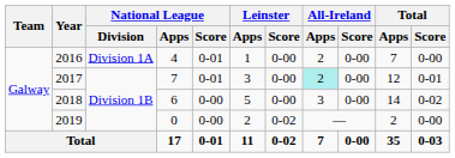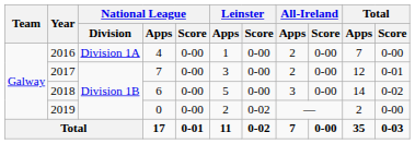 <table class="wikitable" style="text-align:center">
 <tr>
 <th rowspan="2">Team</th>
 <th rowspan="2">Year</th>
 <th colspan="3"><a href='#'>National League</a></th>
 <th colspan="2"><a href='#'>Leinster</a></th>
 <th colspan="2"><a href='#'>All-Ireland</a></th>
 <th colspan="2">Total</th>
 </tr>
 <tr>
 <th>Division</th>
 <th>Apps</th>
 <th>Score</th>
 <th>Apps</th>
 <th>Score</th>
 <th>Apps</th>
 <th>Score</th>
 <th>Apps</th>
 <th>Score</th>
 </tr>
 <tr>
 <td rowspan="4"><a href='#'>Galway</a></td>
 <td>2016</td>
 <td rowspan="1"><a href='#'>Division 1A</a></td>
 <td>4</td>
-<td>0-01</td>
+<td>0-00</td>
 <td>1</td>
 <td>0-00</td>
 <td>2</td>
 <td>0-00</td>
 <td>7</td>
 <td>0-00</td>
 </tr>
 <tr>
 <td>2017</td>
 <td rowspan="3"><a href='#'>Division 1B</a></td>
 <td>7</td>
-<td>0-01</td>
+<td>0-00</td>
 <td>3</td>
 <td>0-00</td>
-<td style="background: paleturquoise;">2</td>
+<td>2</td>
 <td>0-00</td>
 <td>12</td>
 <td>0-01</td>
 </tr>
 <tr>
 <td>2018</td>
 <td>6</td>
 <td>0-00</td>
 <td>5</td>
 <td>0-00</td>
 <td>3</td>
 <td>0-00</td>
 <td>14</td>
 <td>0-02</td>
 </tr>
 <tr>
 <td>2019</td>
 <td>0</td>
 <td>0-00</td>
 <td>2</td>
 <td>0-02</td>
 <td colspan=2>—</td>
 <td>2</td>
 <td>0-00</td>
 </tr>
 <tr>
 <th colspan="3">Total</th>
 <td><strong>17</strong></td>
 <td><strong>0-01</strong></td>
 <td><strong>11</strong></td>
 <td><strong>0-02</strong></td>
 <td><strong>7</strong></td>
 <td><strong>0-00</strong></td>
 <td><strong>35</strong></td>
 <td><strong>0-03</strong></td>
 </tr>
 </table>
